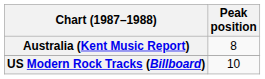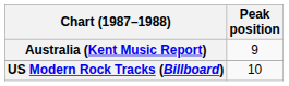 <table class="wikitable sortable plainrowheaders" style="text-align:center">
 <tr>
 <th>Chart (1987–1988)</th>
 <th>Peak<br>position</th>
 </tr>
 <tr>
 <th scope="row">Australia (<a href='#'>Kent Music Report</a>)</th>
-<td>8</td>
+<td>9</td>
 </tr>
 <tr>
 </tr>
 <tr>
 <th scope="row">US <a href='#'>Modern Rock Tracks</a> (<em><a href='#'>Billboard</a></em>)</th>
 <td>10</td>
 </tr>
 </table>
